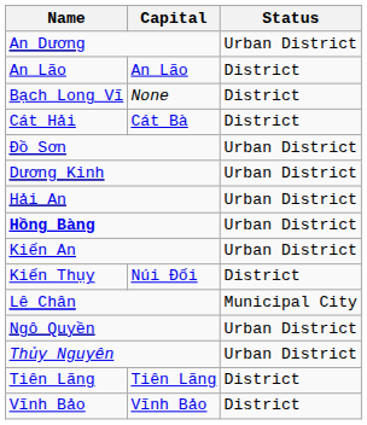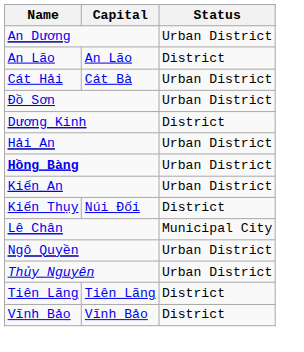 <table class="wikitable sortable">
 <tr>
 <th>Name</th>
 <th>Capital</th>
 <th>Status</th>
 </tr>
 <tr>
 <td colspan="2"><u><a href='#'>An Dương</a></u></td>
 <td>Urban District</td>
 </tr>
 <tr>
 <td><a href='#'>An Lão</a></td>
 <td><a href='#'>An Lão</a></td>
 <td>District</td>
 </tr>
 <tr>
-<td><a href='#'>Bạch Long Vĩ</a></td>
-<td><em>None</em></td>
-<td>District</td>
-</tr>
-<tr>
 <td><a href='#'>Cát Hải</a></td>
 <td><a href='#'>Cát Bà</a></td>
-<td>District</td>
+<td>Urban District</td>
 </tr>
 <tr>
 <td colspan="2"><u><a href='#'>Đồ Sơn</a></u></td>
 <td>Urban District</td>
 </tr>
 <tr>
 <td colspan="2"><u><a href='#'>Dương Kinh</a></u></td>
-<td>Urban District</td>
+<td>District</td>
 </tr>
 <tr>
 <td colspan="2"><u><a href='#'>Hải An</a></u></td>
 <td>Urban District</td>
 </tr>
 <tr>
 <td colspan="2"><a href='#'><u><strong>Hồng Bàng</strong></u></a></td>
 <td>Urban District</td>
 </tr>
 <tr>
 <td colspan="2"><a href='#'><u>Kiến An</u></a></td>
 <td>Urban District</td>
 </tr>
 <tr>
 <td><a href='#'>Kiến Thụy</a></td>
 <td><a href='#'>Núi Đối</a></td>
 <td>District</td>
 </tr>
 <tr>
 <td colspan="2"><a href='#'><u>Lê Chân</u></a></td>
 <td>Municipal City</td>
 </tr>
 <tr>
 <td colspan="2"><u><a href='#'>Ngô Quyền</a></u></td>
 <td>Urban District</td>
 </tr>
 <tr>
 <td colspan="2"><a href='#'><em>Thủy Nguyên</em></a></td>
 <td>Urban District</td>
 </tr>
 <tr>
 <td><a href='#'>Tiên Lãng</a></td>
 <td><a href='#'>Tiên Lãng</a></td>
 <td>District</td>
 </tr>
 <tr>
 <td><a href='#'>Vĩnh Bảo</a></td>
 <td><a href='#'>Vĩnh Bảo</a></td>
 <td>District</td>
 </tr>
 </table>
